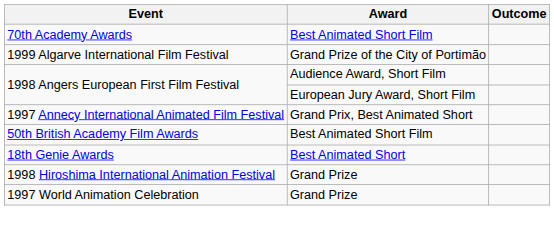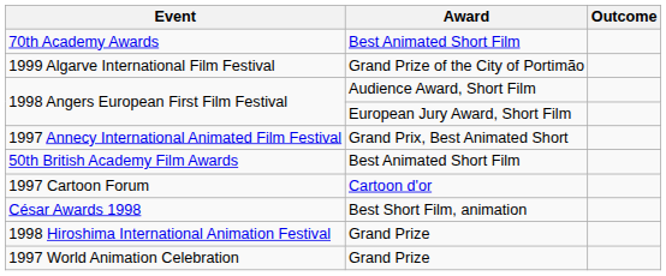 <table class="wikitable" border="1" align="center">
 <tr>
 <th>Event</th>
 <th>Award</th>
 <th>Outcome</th>
 </tr>
 <tr>
 <td><a href='#'>70th Academy Awards</a></td>
 <td><a href='#'>Best Animated Short Film</a></td>
 <td></td>
 </tr>
 <tr>
 <td>1999 Algarve International Film Festival</td>
 <td>Grand Prize of the City of Portimão</td>
 <td></td>
 </tr>
 <tr>
 <td rowspan="2">1998 Angers European First Film Festival</td>
 <td>Audience Award, Short Film</td>
 <td></td>
 </tr>
 <tr>
 <td>European Jury Award, Short Film</td>
 <td></td>
 </tr>
 <tr>
 <td>1997 <a href='#'>Annecy International Animated Film Festival</a></td>
 <td>Grand Prix, Best Animated Short</td>
 <td></td>
 </tr>
 <tr>
 <td><a href='#'>50th British Academy Film Awards</a></td>
 <td>Best Animated Short Film</td>
 <td></td>
 </tr>
 <tr>
-<td><a href='#'>18th Genie Awards</a></td>
-<td><a href='#'>Best Animated Short</a></td>
+<td>1997 Cartoon Forum</td>
+<td><a href='#'>Cartoon d'or</a></td>
+<td></td>
+</tr>
+<tr>
+<td><a href='#'>César Awards 1998</a></td>
+<td>Best Short Film, animation</td>
 <td></td>
 </tr>
 <tr>
 <td>1998 <a href='#'>Hiroshima International Animation Festival</a></td>
 <td>Grand Prize</td>
 <td></td>
 </tr>
 <tr>
 <td>1997 World Animation Celebration</td>
 <td>Grand Prize</td>
 <td></td>
 </tr>
 </table>
